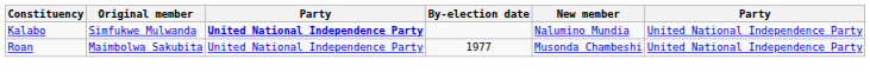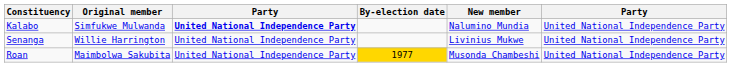 <table class="wikitable sortable">
 <tr>
 <th>Constituency</th>
 <th>Original member</th>
 <th>Party</th>
 <th>By-election date</th>
 <th>New member</th>
 <th>Party</th>
 </tr>
 <tr>
 <td><a href='#'>Kalabo</a></td>
 <td><a href='#'>Simfukwe Mulwanda</a></td>
 <td><strong><a href='#'>United National Independence Party</a></strong></td>
 <td></td>
 <td><a href='#'>Nalumino Mundia</a></td>
 <td><a href='#'>United National Independence Party</a></td>
 </tr>
 <tr>
+<td><a href='#'>Senanga</a></td>
+<td><a href='#'>Willie Harrington</a></td>
+<td><a href='#'>United National Independence Party</a></td>
+<td></td>
+<td><a href='#'>Livinius Mukwe</a></td>
+<td><a href='#'>United National Independence Party</a></td>
+</tr>
+<tr>
 <td><a href='#'>Roan</a></td>
 <td><a href='#'>Maimbolwa Sakubita</a></td>
 <td><a href='#'>United National Independence Party</a></td>
-<td align=center>1977</td>
+<td align=center style="background: gold;">1977</td>
 <td><a href='#'>Musonda Chambeshi</a></td>
 <td><a href='#'>United National Independence Party</a></td>
 </tr>
 </table>
